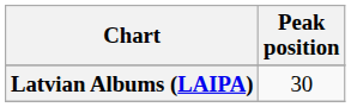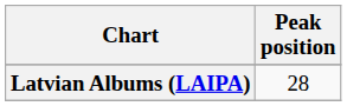 <table class="wikitable sortable plainrowheaders" style="text-align:center">
 <tr>
 <th scope="col">Chart</th>
 <th scope="col">Peak<br>position</th>
 </tr>
 <tr>
 </tr>
 <tr>
 <th scope="row">Latvian Albums (<a href='#'>LAIPA</a>)</th>
-<td>30</td>
+<td>28</td>
 </tr>
 <tr>
 </tr>
 </table>
